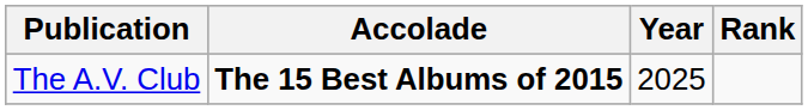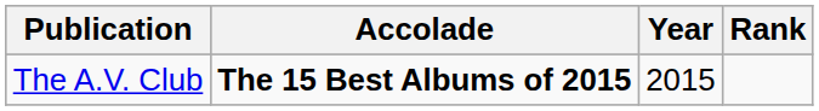 <table class="sortable wikitable">
 <tr>
 <th>Publication</th>
 <th>Accolade</th>
 <th>Year</th>
 <th>Rank</th>
 </tr>
 <tr>
 <td><a href='#'>The A.V. Club</a></td>
 <td><strong>The 15 Best Albums of 2015</strong></td>
-<td>2025</td>
+<td>2015</td>
 <td></td>
 </tr>
 </table>
